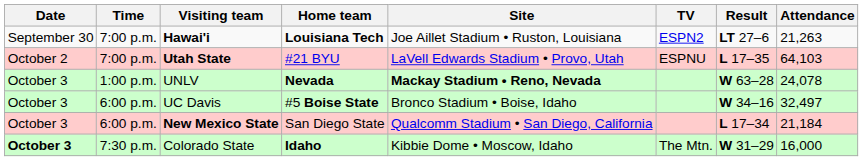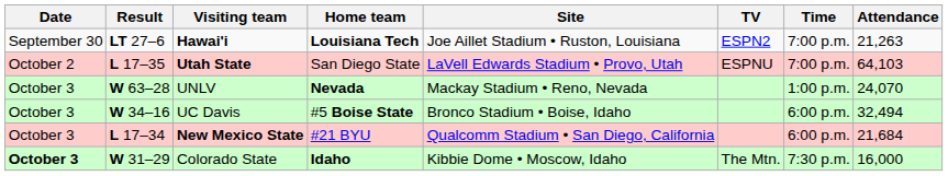 <table class="wikitable" style="font-size:95%;">
 <tr>
 <th>Date</th>
-<th>Time</th>
+<th>Result</th>
 <th>Visiting team</th>
 <th>Home team</th>
 <th>Site</th>
 <th>TV</th>
-<th>Result</th>
+<th>Time</th>
 <th>Attendance</th>
 </tr>
 <tr bgcolor=>
 <td>September 30</td>
-<td>7:00 p.m.</td>
+<td><strong>LT</strong> 27–6</td>
 <td><strong>Hawai'i</strong></td>
 <td><strong>Louisiana Tech</strong></td>
 <td>Joe Aillet Stadium • Ruston, Louisiana</td>
 <td><a href='#'>ESPN2</a></td>
-<td><strong>LT</strong> 27–6</td>
+<td>7:00 p.m.</td>
 <td>21,263</td>
 </tr>
 <tr bgcolor=ffcccc>
 <td>October 2</td>
-<td>7:00 p.m.</td>
+<td><strong>L</strong> 17–35</td>
 <td><strong>Utah State</strong></td>
-<td><a href='#'>#21 BYU</a></td>
+<td>San Diego State</td>
 <td><a href='#'>LaVell Edwards Stadium</a> • <a href='#'>Provo, Utah</a></td>
 <td>ESPNU</td>
-<td><strong>L</strong> 17–35</td>
+<td>7:00 p.m.</td>
 <td>64,103</td>
 </tr>
 <tr bgcolor=ccffcc>
 <td>October 3</td>
-<td>1:00 p.m.</td>
+<td><strong>W</strong> 63–28</td>
 <td>UNLV</td>
 <td><strong>Nevada</strong></td>
-<td><strong>Mackay Stadium • Reno, Nevada</strong></td>
+<td>Mackay Stadium • Reno, Nevada</td>
 <td></td>
-<td><strong>W</strong> 63–28</td>
-<td>24,078</td>
+<td>1:00 p.m.</td>
+<td>24,070</td>
 </tr>
 <tr bgcolor=ccffcc>
 <td>October 3</td>
-<td>6:00 p.m.</td>
+<td><strong>W</strong> 34–16</td>
 <td>UC Davis</td>
 <td>#5 <strong>Boise State</strong></td>
 <td>Bronco Stadium • Boise, Idaho</td>
 <td></td>
-<td><strong>W</strong> 34–16</td>
-<td>32,497</td>
+<td>6:00 p.m.</td>
+<td>32,494</td>
 </tr>
 <tr bgcolor=ffcccc>
 <td>October 3</td>
-<td>6:00 p.m.</td>
+<td><strong>L</strong> 17–34</td>
 <td><strong>New Mexico State</strong></td>
-<td>San Diego State</td>
+<td><a href='#'>#21 BYU</a></td>
 <td><a href='#'>Qualcomm Stadium</a> • <a href='#'>San Diego, California</a></td>
 <td></td>
-<td><strong>L</strong> 17–34</td>
-<td>21,184</td>
+<td>6:00 p.m.</td>
+<td>21,684</td>
 </tr>
 <tr bgcolor=ccffcc>
 <td><strong>October 3</strong></td>
-<td>7:30 p.m.</td>
+<td><strong>W</strong> 31–29</td>
 <td>Colorado State</td>
 <td><strong>Idaho</strong></td>
 <td>Kibbie Dome • Moscow, Idaho</td>
 <td>The Mtn.</td>
-<td><strong>W</strong> 31–29</td>
+<td>7:30 p.m.</td>
 <td>16,000</td>
 </tr>
 </table>
